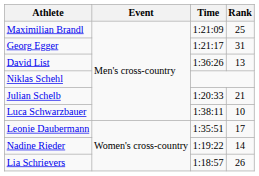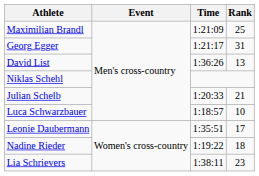 <table class="wikitable" style="font-size:90%">
 <tr>
 <th>Athlete</th>
 <th>Event</th>
 <th>Time</th>
 <th>Rank</th>
 </tr>
 <tr align=center>
 <td align=left><a href='#'>Maximilian Brandl</a></td>
 <td align=left rowspan=6>Men's cross-country</td>
 <td>1:21:09</td>
 <td>25</td>
 </tr>
 <tr align=center>
 <td align=left><a href='#'>Georg Egger</a></td>
 <td>1:21:17</td>
 <td>31</td>
 </tr>
 <tr align=center>
 <td align=left><a href='#'>David List</a></td>
 <td>1:36:26</td>
 <td>13</td>
 </tr>
 <tr align=center>
 <td align=left><a href='#'>Niklas Schehl</a></td>
 <td colspan=2></td>
 </tr>
 <tr align=center>
 <td align=left><a href='#'>Julian Schelb</a></td>
 <td>1:20:33</td>
 <td>21</td>
 </tr>
 <tr align=center>
 <td align=left><a href='#'>Luca Schwarzbauer</a></td>
-<td>1:38:11</td>
+<td>1:18:57</td>
 <td>10</td>
 </tr>
 <tr align=center>
 <td align=left><a href='#'>Leonie Daubermann</a></td>
 <td align=left rowspan=3>Women's cross-country</td>
 <td>1:35:51</td>
 <td>17</td>
 </tr>
 <tr align=center>
 <td align=left><a href='#'>Nadine Rieder</a></td>
 <td>1:19:22</td>
-<td>14</td>
+<td>18</td>
 </tr>
 <tr align=center>
 <td align=left><a href='#'>Lia Schrievers</a></td>
-<td>1:18:57</td>
-<td>26</td>
+<td>1:38:11</td>
+<td>23</td>
 </tr>
 </table>
